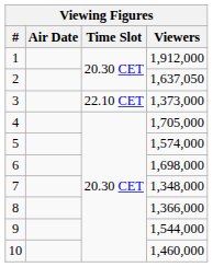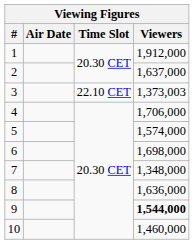 <table class="wikitable sortable" style="margin:auto; margin:auto;">
 <tr>
 <th colspan="4">Viewing Figures</th>
 </tr>
 <tr>
 <th style="text-align: center">#</th>
 <th style="text-align: center">Air Date</th>
 <th style="text-align: center">Time Slot</th>
 <th style="text-align: center">Viewers</th>
 </tr>
 <tr>
 <td style="text-align: center">1</td>
 <td style="text-align: center"></td>
 <td rowspan="2" style="text-align:center">20.30 <a href='#'>CET</a></td>
 <td style="text-align: center">1,912,000</td>
 </tr>
 <tr>
 <td style="text-align: center">2</td>
 <td style="text-align: center"></td>
-<td style="text-align: center">1,637,050</td>
+<td style="text-align: center">1,637,000</td>
 </tr>
 <tr>
 <td style="text-align: center">3</td>
 <td style="text-align: center"></td>
 <td style="text-align:center">22.10 <a href='#'>CET</a></td>
-<td style="text-align: center">1,373,000</td>
+<td style="text-align: center">1,373,003</td>
 </tr>
 <tr>
 <td style="text-align: center">4</td>
 <td style="text-align: center"></td>
 <td rowspan="7" style="text-align:center">20.30 <a href='#'>CET</a></td>
-<td style="text-align: center">1,705,000</td>
+<td style="text-align: center">1,706,000</td>
 </tr>
 <tr>
 <td style="text-align: center">5</td>
 <td style="text-align: center"></td>
 <td style="text-align: center">1,574,000</td>
 </tr>
 <tr>
 <td style="text-align: center">6</td>
 <td style="text-align: center"></td>
 <td style="text-align: center">1,698,000</td>
 </tr>
 <tr>
 <td style="text-align: center">7</td>
 <td style="text-align: center"></td>
 <td style="text-align: center">1,348,000</td>
 </tr>
 <tr>
 <td style="text-align: center">8</td>
 <td style="text-align: center"></td>
-<td style="text-align: center">1,366,000</td>
+<td style="text-align: center">1,636,000</td>
 </tr>
 <tr>
 <td style="text-align: center">9</td>
 <td style="text-align: center"></td>
-<td style="text-align: center">1,544,000</td>
+<td style="text-align: center"><strong>1,544,000</strong></td>
 </tr>
 <tr>
 <td style="text-align: center">10</td>
 <td style="text-align: center"></td>
 <td style="text-align: center">1,460,000</td>
 </tr>
 </table>
